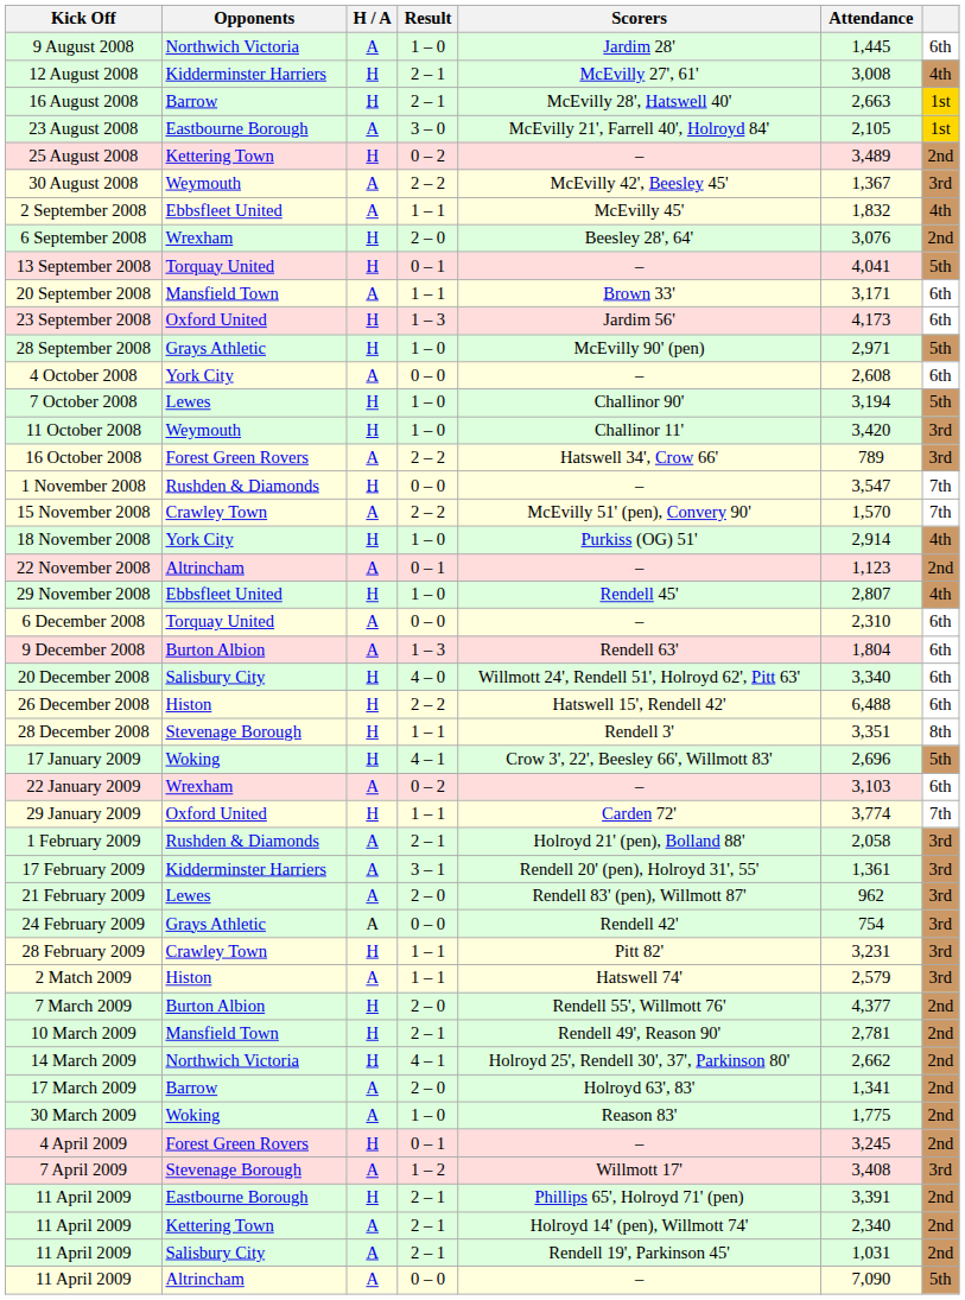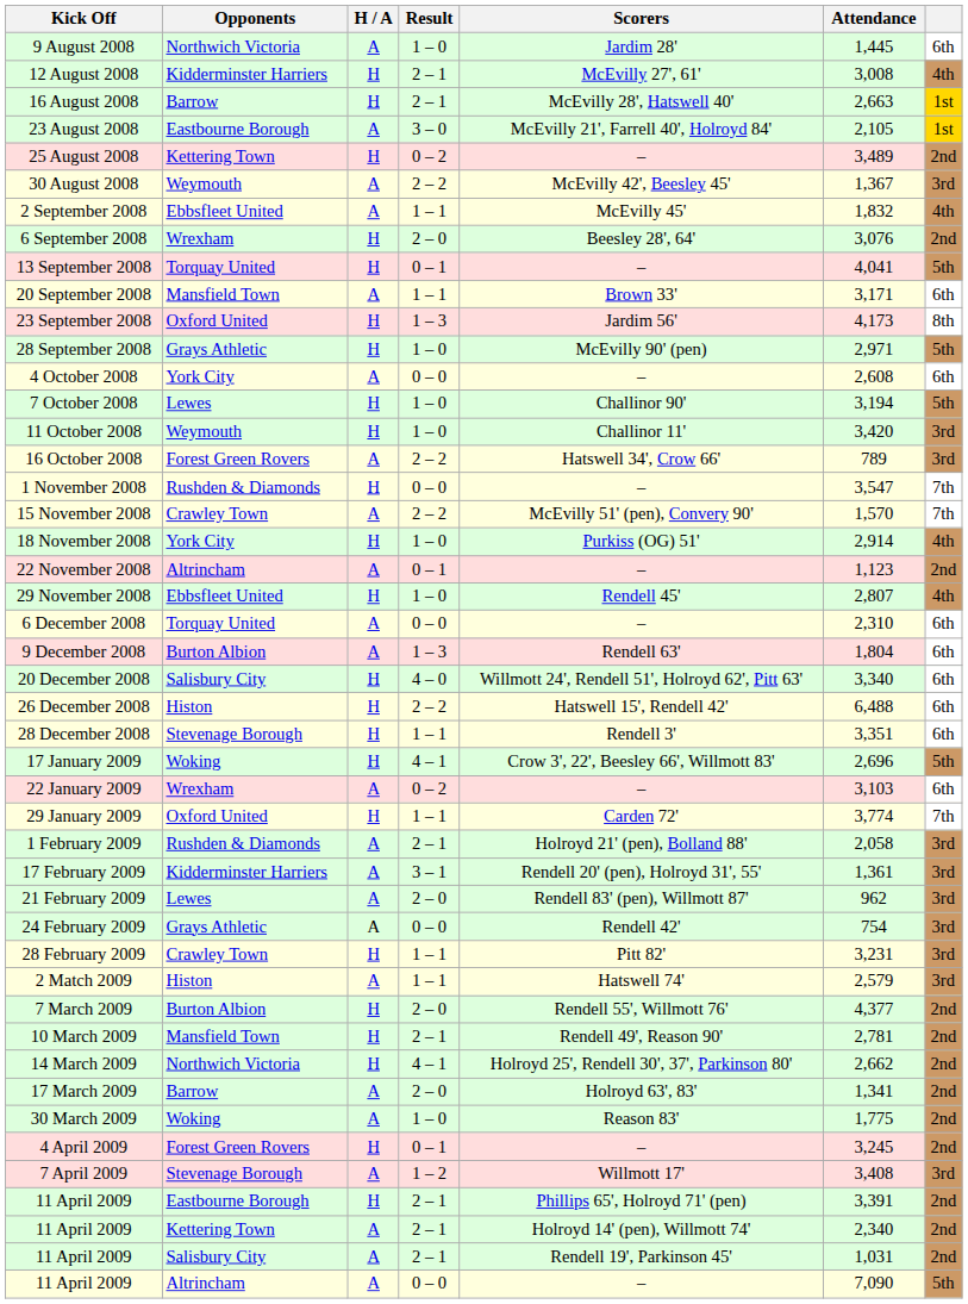 <table class="wikitable" style="width:100%;">
 <tr style="background:#f0f6ff;">
 <th>Kick Off</th>
 <th>Opponents</th>
 <th>H / A</th>
 <th>Result</th>
 <th>Scorers</th>
 <th>Attendance</th>
 <th></th>
 </tr>
 <tr bgcolor="#DDFFDD">
 <td align=center>9 August 2008</td>
 <td><a href='#'>Northwich Victoria</a></td>
 <td align=center><a href='#'>A</a></td>
 <td align=center>1 – 0</td>
 <td align=center><a href='#'>Jardim</a> 28'</td>
 <td align=center>1,445</td>
 <td align=center bgcolor="white">6th</td>
 </tr>
 <tr bgcolor="#DDFFDD">
 <td align=center>12 August 2008</td>
 <td><a href='#'>Kidderminster Harriers</a></td>
 <td align=center><a href='#'>H</a></td>
 <td align=center>2 – 1</td>
 <td align=center><a href='#'>McEvilly</a> 27', 61'</td>
 <td align=center>3,008</td>
 <td align=center bgcolor="#CC9966">4th</td>
 </tr>
 <tr bgcolor="#DDFFDD">
 <td align=center>16 August 2008</td>
 <td><a href='#'>Barrow</a></td>
 <td align=center><a href='#'>H</a></td>
 <td align=center>2 – 1</td>
 <td align=center>McEvilly 28', <a href='#'>Hatswell</a> 40'</td>
 <td align=center>2,663</td>
 <td align=center bgcolor=gold>1st</td>
 </tr>
 <tr bgcolor="#DDFFDD">
 <td align=center>23 August 2008</td>
 <td><a href='#'>Eastbourne Borough</a></td>
 <td align=center><a href='#'>A</a></td>
 <td align=center>3 – 0</td>
 <td align=center>McEvilly 21', Farrell 40', <a href='#'>Holroyd</a> 84'</td>
 <td align=center>2,105</td>
 <td align=center bgcolor=gold>1st</td>
 </tr>
 <tr bgcolor="#FFDDDD">
 <td align=center>25 August 2008</td>
 <td><a href='#'>Kettering Town</a></td>
 <td align=center><a href='#'>H</a></td>
 <td align=center>0 – 2</td>
 <td align=center>–</td>
 <td align=center>3,489</td>
 <td align=center bgcolor="#CC9966">2nd</td>
 </tr>
 <tr bgcolor="#FFFFDD">
 <td align=center>30 August 2008</td>
 <td><a href='#'>Weymouth</a></td>
 <td align=center><a href='#'>A</a></td>
 <td align=center>2 – 2</td>
 <td align=center>McEvilly 42', <a href='#'>Beesley</a> 45'</td>
 <td align=center>1,367</td>
 <td align=center bgcolor="#CC9966">3rd</td>
 </tr>
 <tr bgcolor="#FFFFDD">
 <td align=center>2 September 2008</td>
 <td><a href='#'>Ebbsfleet United</a></td>
 <td align=center><a href='#'>A</a></td>
 <td align=center>1 – 1</td>
 <td align=center>McEvilly 45'</td>
 <td align=center>1,832</td>
 <td align=center bgcolor="#CC9966">4th</td>
 </tr>
 <tr bgcolor="#DDFFDD">
 <td align=center>6 September 2008</td>
 <td><a href='#'>Wrexham</a></td>
 <td align=center><a href='#'>H</a></td>
 <td align=center>2 – 0</td>
 <td align=center>Beesley 28', 64'</td>
 <td align=center>3,076</td>
 <td align=center bgcolor="#CC9966">2nd</td>
 </tr>
 <tr bgcolor="#FFDDDD">
 <td align=center>13 September 2008</td>
 <td><a href='#'>Torquay United</a></td>
 <td align=center><a href='#'>H</a></td>
 <td align=center>0 – 1</td>
 <td align=center>–</td>
 <td align=center>4,041</td>
 <td align=center bgcolor="#CC9966">5th</td>
 </tr>
 <tr bgcolor="#FFFFDD">
 <td align=center>20 September 2008</td>
 <td><a href='#'>Mansfield Town</a></td>
 <td align=center><a href='#'>A</a></td>
 <td align=center>1 – 1</td>
 <td align=center><a href='#'>Brown</a> 33'</td>
 <td align=center>3,171</td>
 <td align=center bgcolor=white>6th</td>
 </tr>
 <tr bgcolor="#FFDDDD">
 <td align=center>23 September 2008</td>
 <td><a href='#'>Oxford United</a></td>
 <td align=center><a href='#'>H</a></td>
 <td align=center>1 – 3</td>
 <td align=center>Jardim 56'</td>
 <td align=center>4,173</td>
-<td align=center bgcolor=white>6th</td>
+<td align=center bgcolor=white>8th</td>
 </tr>
 <tr bgcolor="#DDFFDD">
 <td align=center>28 September 2008</td>
 <td><a href='#'>Grays Athletic</a></td>
 <td align=center><a href='#'>H</a></td>
 <td align=center>1 – 0</td>
 <td align=center>McEvilly 90' (pen)</td>
 <td align=center>2,971</td>
 <td align=center bgcolor="#CC9966">5th</td>
 </tr>
 <tr bgcolor="#FFFFDD">
 <td align=center>4 October 2008</td>
 <td><a href='#'>York City</a></td>
 <td align=center><a href='#'>A</a></td>
 <td align=center>0 – 0</td>
 <td align=center>–</td>
 <td align=center>2,608</td>
 <td align=center bgcolor=white>6th</td>
 </tr>
 <tr bgcolor="#DDFFDD">
 <td align=center>7 October 2008</td>
 <td><a href='#'>Lewes</a></td>
 <td align=center><a href='#'>H</a></td>
 <td align=center>1 – 0</td>
 <td align=center>Challinor 90'</td>
 <td align=center>3,194</td>
 <td align=center bgcolor="#CC9966">5th</td>
 </tr>
 <tr bgcolor="#DDFFDD">
 <td align=center>11 October 2008</td>
 <td><a href='#'>Weymouth</a></td>
 <td align=center><a href='#'>H</a></td>
 <td align=center>1 – 0</td>
 <td align=center>Challinor 11'</td>
 <td align=center>3,420</td>
 <td align=center bgcolor="#CC9966">3rd</td>
 </tr>
 <tr bgcolor="#FFFFDD">
 <td align=center>16 October 2008</td>
 <td><a href='#'>Forest Green Rovers</a></td>
 <td align=center><a href='#'>A</a></td>
 <td align=center>2 – 2</td>
 <td align=center>Hatswell 34', <a href='#'>Crow</a> 66'</td>
 <td align=center>789</td>
 <td align=center bgcolor="#CC9966">3rd</td>
 </tr>
 <tr bgcolor="#FFFFDD">
 <td align=center>1 November 2008</td>
 <td><a href='#'>Rushden & Diamonds</a></td>
 <td align=center><a href='#'>H</a></td>
 <td align=center>0 – 0</td>
 <td align=center>–</td>
 <td align=center>3,547</td>
 <td align=center bgcolor=white>7th</td>
 </tr>
 <tr bgcolor="#FFFFDD">
 <td align=center>15 November 2008</td>
 <td><a href='#'>Crawley Town</a></td>
 <td align=center><a href='#'>A</a></td>
 <td align=center>2 – 2</td>
 <td align=center>McEvilly 51' (pen), <a href='#'>Convery</a> 90'</td>
 <td align=center>1,570</td>
 <td align=center bgcolor=white>7th</td>
 </tr>
 <tr bgcolor="#DDFFDD">
 <td align=center>18 November 2008</td>
 <td><a href='#'>York City</a></td>
 <td align=center><a href='#'>H</a></td>
 <td align=center>1 – 0</td>
 <td align=center><a href='#'>Purkiss</a> (OG) 51'</td>
 <td align=center>2,914</td>
 <td align=center bgcolor="#CC9966">4th</td>
 </tr>
 <tr bgcolor="#FFDDDD">
 <td align=center>22 November 2008</td>
 <td><a href='#'>Altrincham</a></td>
 <td align=center><a href='#'>A</a></td>
 <td align=center>0 – 1</td>
 <td align=center>–</td>
 <td align=center>1,123</td>
 <td align=center bgcolor="#CC9966">2nd</td>
 </tr>
 <tr bgcolor="#DDFFDD">
 <td align=center>29 November 2008</td>
 <td><a href='#'>Ebbsfleet United</a></td>
 <td align=center><a href='#'>H</a></td>
 <td align=center>1 – 0</td>
 <td align=center><a href='#'>Rendell</a> 45'</td>
 <td align=center>2,807</td>
 <td align=center bgcolor="#CC9966">4th</td>
 </tr>
 <tr bgcolor="#FFFFDD">
 <td align=center>6 December 2008</td>
 <td><a href='#'>Torquay United</a></td>
 <td align=center><a href='#'>A</a></td>
 <td align=center>0 – 0</td>
 <td align=center>–</td>
 <td align=center>2,310</td>
 <td align=center bgcolor=white>6th</td>
 </tr>
 <tr bgcolor="#FFDDDD">
 <td align=center>9 December 2008</td>
 <td><a href='#'>Burton Albion</a></td>
 <td align=center><a href='#'>A</a></td>
 <td align=center>1 – 3</td>
 <td align=center>Rendell 63'</td>
 <td align=center>1,804</td>
 <td align=center bgcolor=white>6th</td>
 </tr>
 <tr bgcolor="#DDFFDD">
 <td align=center>20 December 2008</td>
 <td><a href='#'>Salisbury City</a></td>
 <td align=center><a href='#'>H</a></td>
 <td align=center>4 – 0</td>
 <td align=center>Willmott 24', Rendell 51', Holroyd 62', <a href='#'>Pitt</a> 63'</td>
 <td align=center>3,340</td>
 <td align=center bgcolor=white>6th</td>
 </tr>
 <tr bgcolor="#FFFFDD">
 <td align=center>26 December 2008</td>
 <td><a href='#'>Histon</a></td>
 <td align=center><a href='#'>H</a></td>
 <td align=center>2 – 2</td>
 <td align=center>Hatswell 15', Rendell 42'</td>
 <td align=center>6,488</td>
 <td align=center bgcolor=white>6th</td>
 </tr>
 <tr bgcolor="#FFFFDD">
 <td align=center>28 December 2008</td>
 <td><a href='#'>Stevenage Borough</a></td>
 <td align=center><a href='#'>H</a></td>
 <td align=center>1 – 1</td>
 <td align=center>Rendell 3'</td>
 <td align=center>3,351</td>
-<td align=center bgcolor=white>8th</td>
+<td align=center bgcolor=white>6th</td>
 </tr>
 <tr bgcolor="#DDFFDD">
 <td align=center>17 January 2009</td>
 <td><a href='#'>Woking</a></td>
 <td align=center><a href='#'>H</a></td>
 <td align=center>4 – 1</td>
 <td align=center>Crow 3', 22', Beesley 66', Willmott 83'</td>
 <td align=center>2,696</td>
 <td align=center bgcolor="#CC9966">5th</td>
 </tr>
 <tr bgcolor="#FFDDDD">
 <td align=center>22 January 2009</td>
 <td><a href='#'>Wrexham</a></td>
 <td align=center><a href='#'>A</a></td>
 <td align=center>0 – 2</td>
 <td align=center>–</td>
 <td align=center>3,103</td>
 <td align=center bgcolor=white>6th</td>
 </tr>
 <tr bgcolor="#FFFFDD">
 <td align=center>29 January 2009</td>
 <td><a href='#'>Oxford United</a></td>
 <td align=center><a href='#'>H</a></td>
 <td align=center>1 – 1</td>
 <td align=center><a href='#'>Carden</a> 72'</td>
 <td align=center>3,774</td>
 <td align=center bgcolor=white>7th</td>
 </tr>
 <tr bgcolor="#DDFFDD">
 <td align=center>1 February 2009</td>
 <td><a href='#'>Rushden & Diamonds</a></td>
 <td align=center><a href='#'>A</a></td>
 <td align=center>2 – 1</td>
 <td align=center>Holroyd 21' (pen), <a href='#'>Bolland</a> 88'</td>
 <td align=center>2,058</td>
 <td align=center bgcolor="#CC9966">3rd</td>
 </tr>
 <tr bgcolor="#DDFFDD">
 <td align=center>17 February 2009</td>
 <td><a href='#'>Kidderminster Harriers</a></td>
 <td align=center><a href='#'>A</a></td>
 <td align=center>3 – 1</td>
 <td align=center>Rendell 20' (pen), Holroyd 31', 55'</td>
 <td align=center>1,361</td>
 <td align=center bgcolor="#CC9966">3rd</td>
 </tr>
 <tr bgcolor="#DDFFDD">
 <td align=center>21 February 2009</td>
 <td><a href='#'>Lewes</a></td>
 <td align=center><a href='#'>A</a></td>
 <td align=center>2 – 0</td>
 <td align=center>Rendell 83' (pen), Willmott 87'</td>
 <td align=center>962</td>
 <td align=center bgcolor="#CC9966">3rd</td>
 </tr>
 <tr bgcolor="#DDFFDD">
 <td align=center>24 February 2009</td>
 <td><a href='#'>Grays Athletic</a></td>
 <td align=center>A</td>
 <td align=center>0 – 0</td>
 <td align=center>Rendell 42'</td>
 <td align=center>754</td>
 <td align=center bgcolor="#CC9966">3rd</td>
 </tr>
 <tr bgcolor="#FFFFDD">
 <td align=center>28 February 2009</td>
 <td><a href='#'>Crawley Town</a></td>
 <td align=center><a href='#'>H</a></td>
 <td align=center>1 – 1</td>
 <td align=center>Pitt 82'</td>
 <td align=center>3,231</td>
 <td align=center bgcolor="#CC9966">3rd</td>
 </tr>
 <tr bgcolor="#FFFFDD">
 <td align=center>2 Match 2009</td>
 <td><a href='#'>Histon</a></td>
 <td align=center><a href='#'>A</a></td>
 <td align=center>1 – 1</td>
 <td align=center>Hatswell 74'</td>
 <td align=center>2,579</td>
 <td align=center bgcolor="#CC9966">3rd</td>
 </tr>
 <tr bgcolor="#DDFFDD">
 <td align=center>7 March 2009</td>
 <td><a href='#'>Burton Albion</a></td>
 <td align=center><a href='#'>H</a></td>
 <td align=center>2 – 0</td>
 <td align=center>Rendell 55', Willmott 76'</td>
 <td align=center>4,377</td>
 <td align=center bgcolor="#CC9966">2nd</td>
 </tr>
 <tr bgcolor="#DDFFDD">
 <td align=center>10 March 2009</td>
 <td><a href='#'>Mansfield Town</a></td>
 <td align=center><a href='#'>H</a></td>
 <td align=center>2 – 1</td>
 <td align=center>Rendell 49', Reason 90'</td>
 <td align=center>2,781</td>
 <td align=center bgcolor="#CC9966">2nd</td>
 </tr>
 <tr bgcolor="#DDFFDD">
 <td align=center>14 March 2009</td>
 <td><a href='#'>Northwich Victoria</a></td>
 <td align=center><a href='#'>H</a></td>
 <td align=center>4 – 1</td>
 <td align=center>Holroyd 25', Rendell 30', 37', <a href='#'>Parkinson</a> 80'</td>
 <td align=center>2,662</td>
 <td align=center bgcolor="#CC9966">2nd</td>
 </tr>
 <tr bgcolor="#DDFFDD">
 <td align=center>17 March 2009</td>
 <td><a href='#'>Barrow</a></td>
 <td align=center><a href='#'>A</a></td>
 <td align=center>2 – 0</td>
 <td align=center>Holroyd 63', 83'</td>
 <td align=center>1,341</td>
 <td align=center bgcolor="#CC9966">2nd</td>
 </tr>
 <tr bgcolor="#DDFFDD">
 <td align=center>30 March 2009</td>
 <td><a href='#'>Woking</a></td>
 <td align=center><a href='#'>A</a></td>
 <td align=center>1 – 0</td>
 <td align=center>Reason 83'</td>
 <td align=center>1,775</td>
 <td align=center bgcolor="#CC9966">2nd</td>
 </tr>
 <tr bgcolor="#FFDDDD">
 <td align=center>4 April 2009</td>
 <td><a href='#'>Forest Green Rovers</a></td>
 <td align=center><a href='#'>H</a></td>
 <td align=center>0 – 1</td>
 <td align=center>–</td>
 <td align=center>3,245</td>
 <td align=center bgcolor="#CC9966">2nd</td>
 </tr>
 <tr bgcolor="#FFDDDD">
 <td align=center>7 April 2009</td>
 <td><a href='#'>Stevenage Borough</a></td>
 <td align=center><a href='#'>A</a></td>
 <td align=center>1 – 2</td>
 <td align=center>Willmott 17'</td>
 <td align=center>3,408</td>
 <td align=center bgcolor="#CC9966">3rd</td>
 </tr>
 <tr bgcolor="#DDFFDD">
 <td align=center>11 April 2009</td>
 <td><a href='#'>Eastbourne Borough</a></td>
 <td align=center><a href='#'>H</a></td>
 <td align=center>2 – 1</td>
 <td align=center><a href='#'>Phillips</a> 65', Holroyd 71' (pen)</td>
 <td align=center>3,391</td>
 <td align=center bgcolor="#CC9966">2nd</td>
 </tr>
 <tr bgcolor="#DDFFDD">
 <td align=center>11 April 2009</td>
 <td><a href='#'>Kettering Town</a></td>
 <td align=center><a href='#'>A</a></td>
 <td align=center>2 – 1</td>
 <td align=center>Holroyd 14' (pen), Willmott 74'</td>
 <td align=center>2,340</td>
 <td align=center bgcolor="#CC9966">2nd</td>
 </tr>
 <tr bgcolor="#DDFFDD">
 <td align=center>11 April 2009</td>
 <td><a href='#'>Salisbury City</a></td>
 <td align=center><a href='#'>A</a></td>
 <td align=center>2 – 1</td>
 <td align=center>Rendell 19', Parkinson 45'</td>
 <td align=center>1,031</td>
 <td align=center bgcolor="#CC9966">2nd</td>
 </tr>
 <tr bgcolor="#FFFFDD">
 <td align=center>11 April 2009</td>
 <td><a href='#'>Altrincham</a></td>
 <td align=center><a href='#'>A</a></td>
 <td align=center>0 – 0</td>
 <td align=center>–</td>
 <td align=center>7,090</td>
 <td align=center bgcolor="#CC9966">5th</td>
 </tr>
 </table>
